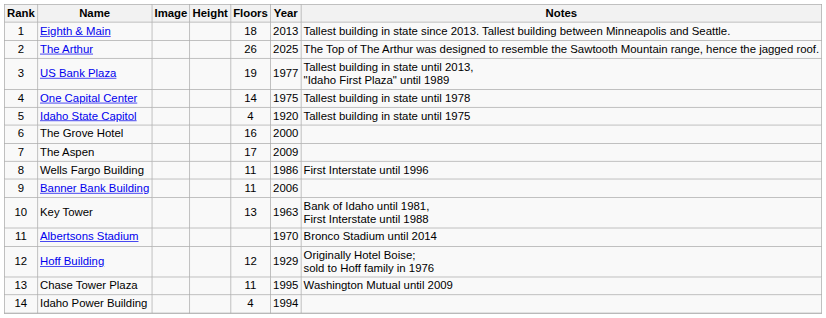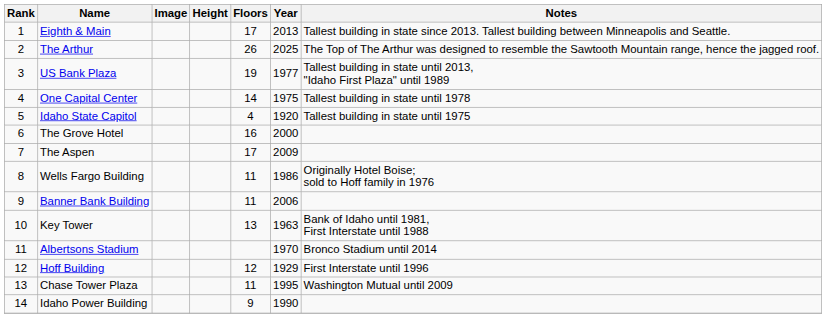 <table class="wikitable sortable">
 <tr>
 <th>Rank</th>
 <th>Name</th>
 <th>Image</th>
 <th>Height</th>
 <th>Floors</th>
 <th>Year</th>
 <th class="unsortable">Notes</th>
 </tr>
 <tr>
 <td align=center>1</td>
 <td><a href='#'>Eighth & Main</a></td>
 <td></td>
 <td align=center></td>
-<td align=center>18</td>
+<td align=center>17</td>
 <td align=center>2013</td>
 <td>Tallest building in state since 2013. Tallest building between Minneapolis and Seattle.</td>
 </tr>
 <tr>
 <td align=center>2</td>
 <td><a href='#'>The Arthur</a></td>
 <td></td>
 <td align=center></td>
 <td align=center>26</td>
 <td align=center>2025</td>
 <td>The Top of The Arthur was designed to resemble the Sawtooth Mountain range, hence the jagged roof.</td>
 </tr>
 <tr>
 <td align=center>3</td>
 <td><a href='#'>US Bank Plaza</a> </td>
 <td></td>
 <td align=center></td>
 <td align=center>19</td>
 <td align=center>1977</td>
 <td>Tallest building in state until 2013,<br>"Idaho First Plaza" until 1989</td>
 </tr>
 <tr>
 <td align=center>4</td>
 <td><a href='#'>One Capital Center</a></td>
 <td></td>
 <td align=center></td>
 <td align=center>14</td>
 <td align=center>1975</td>
 <td>Tallest building in state until 1978</td>
 </tr>
 <tr>
 <td align=center>5</td>
 <td><a href='#'>Idaho State Capitol</a></td>
 <td></td>
 <td align=center></td>
 <td align=center>4</td>
 <td align=center>1920</td>
 <td>Tallest building in state until 1975</td>
 </tr>
 <tr>
 <td align=center>6</td>
 <td>The Grove Hotel</td>
 <td></td>
 <td align=center></td>
 <td align=center>16</td>
 <td align=center>2000</td>
 <td></td>
 </tr>
 <tr>
 <td align=center>7</td>
 <td>The Aspen</td>
 <td></td>
 <td align=center></td>
 <td align=center>17</td>
 <td align=center>2009</td>
 <td></td>
 </tr>
 <tr>
 <td align=center>8</td>
 <td>Wells Fargo Building </td>
 <td></td>
 <td align=center></td>
 <td align=center>11</td>
 <td align=center>1986</td>
-<td>First Interstate until 1996</td>
+<td>Originally Hotel Boise;<br>sold to Hoff family in 1976</td>
 </tr>
 <tr>
 <td align=center>9</td>
 <td><a href='#'>Banner Bank Building</a></td>
 <td></td>
 <td align=center></td>
 <td align=center>11</td>
 <td align=center>2006</td>
 <td></td>
 </tr>
 <tr>
 <td align=center>10</td>
 <td>Key Tower </td>
 <td></td>
 <td align=center></td>
 <td align=center>13</td>
 <td align=center>1963</td>
 <td>Bank of Idaho until 1981,<br>First Interstate until 1988</td>
 </tr>
 <tr>
 <td align=center>11</td>
 <td><a href='#'>Albertsons Stadium</a></td>
 <td></td>
 <td align=center></td>
 <td align=center></td>
 <td align=center>1970</td>
 <td>Bronco Stadium until 2014</td>
 </tr>
 <tr>
 <td align=center>12</td>
 <td><a href='#'>Hoff Building</a></td>
 <td></td>
 <td align=center></td>
 <td align=center>12</td>
 <td align=center>1929</td>
-<td>Originally Hotel Boise;<br>sold to Hoff family in 1976</td>
+<td>First Interstate until 1996</td>
 </tr>
 <tr>
 <td align=center>13</td>
 <td>Chase Tower Plaza </td>
 <td></td>
 <td align=center></td>
 <td align=center>11</td>
 <td align=center>1995</td>
 <td>Washington Mutual until 2009</td>
 </tr>
 <tr>
 <td align=center>14</td>
 <td>Idaho Power Building</td>
 <td></td>
 <td align=center></td>
-<td align=center>4</td>
-<td align=center>1994</td>
+<td align=center>9</td>
+<td align=center>1990</td>
 <td></td>
 </tr>
 <tr>
 </tr>
 </table>
